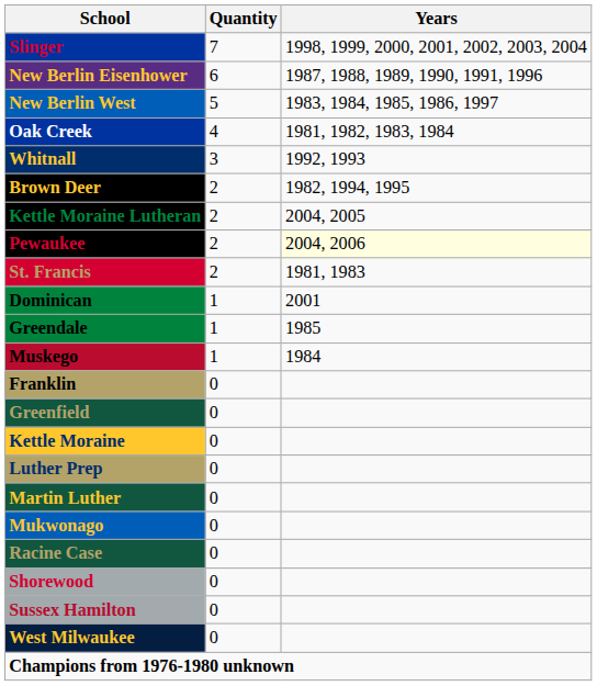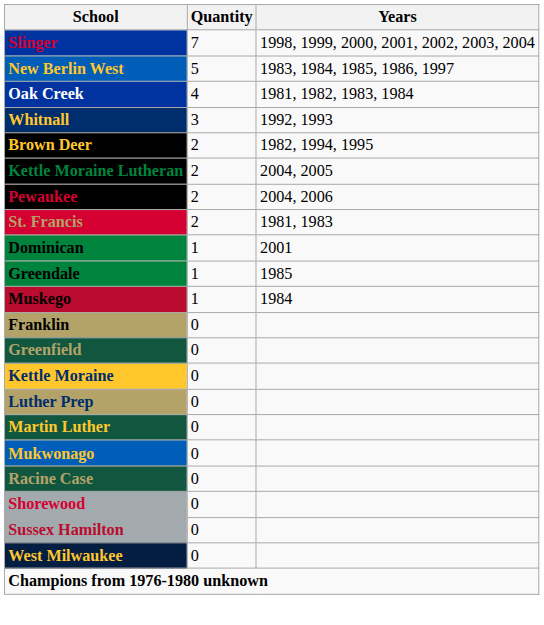 <table class="wikitable">
 <tr>
 <th>School</th>
 <th>Quantity</th>
 <th>Years</th>
 </tr>
 <tr>
 <td style="background: #0032a0; color: #d50032"><strong>Slinger</strong></td>
 <td>7</td>
 <td>1998, 1999, 2000, 2001, 2002, 2003, 2004</td>
-</tr>
-<tr>
-<td style="background: #582c83; color: #ffc72c"><strong>New Berlin Eisenhower</strong></td>
-<td>6</td>
-<td>1987, 1988, 1989, 1990, 1991, 1996</td>
 </tr>
 <tr>
 <td style="background: #005eb8; color: #ffc72c"><strong>New Berlin West</strong></td>
 <td>5</td>
 <td>1983, 1984, 1985, 1986, 1997</td>
 </tr>
 <tr>
 <td style="background: #0032a0; color: white"><strong>Oak Creek</strong></td>
 <td>4</td>
 <td>1981, 1982, 1983, 1984</td>
 </tr>
 <tr>
 <td style="background: #002d6c; color: #ffc72c"><strong>Whitnall</strong></td>
 <td>3</td>
 <td>1992, 1993</td>
 </tr>
 <tr>
 <td style="background: black; color: #ffc72c"><strong>Brown Deer</strong></td>
 <td>2</td>
 <td>1982, 1994, 1995</td>
 </tr>
 <tr>
 <td style="background: black; color: #00843d"><strong>Kettle Moraine Lutheran</strong></td>
 <td>2</td>
 <td>2004, 2005</td>
 </tr>
 <tr>
 <td style="background: black; color: #d50032"><strong>Pewaukee</strong></td>
 <td>2</td>
-<td style="background: lightyellow;">2004, 2006</td>
+<td>2004, 2006</td>
 </tr>
 <tr>
 <td style="background: #d50032; color: #b3a369"><strong>St. Francis</strong></td>
 <td>2</td>
 <td>1981, 1983</td>
 </tr>
 <tr>
 <td style="background: #00843d; color: black"><strong>Dominican</strong></td>
 <td>1</td>
 <td>2001</td>
 </tr>
 <tr>
 <td style="background: #00843d; color: black"><strong>Greendale</strong></td>
 <td>1</td>
 <td>1985</td>
 </tr>
 <tr>
 <td style="background: #ba0c2f; color: black"><strong>Muskego</strong></td>
 <td>1</td>
 <td>1984</td>
 </tr>
 <tr>
 <td style="background: #b3a369; color: black"><strong>Franklin</strong></td>
 <td>0</td>
 <td></td>
 </tr>
 <tr>
 <td style="background: #115740; color: #b3a369"><strong>Greenfield</strong></td>
 <td>0</td>
 <td></td>
 </tr>
 <tr>
 <td style="background: #ffc72c; color: #002d6c"><strong>Kettle Moraine</strong></td>
 <td>0</td>
 <td></td>
 </tr>
 <tr>
 <td style="background: #b3a369; color: #002d6c"><strong>Luther Prep</strong></td>
 <td>0</td>
 <td></td>
 </tr>
 <tr>
 <td style="background: #115740; color: #ffc72c"><strong>Martin Luther</strong></td>
 <td>0</td>
 <td></td>
 </tr>
 <tr>
 <td style="background: #005eb8; color: #ffc72c"><strong>Mukwonago</strong></td>
 <td>0</td>
 <td></td>
 </tr>
 <tr>
 <td style="background: #115740; color: #b3a369"><strong>Racine Case</strong></td>
 <td>0</td>
 <td></td>
 </tr>
 <tr>
 <td style="background: #a2aaad; color: #d50032"><strong>Shorewood</strong></td>
 <td>0</td>
 <td></td>
 </tr>
 <tr>
 <td style="background: #a2aaad; color: #ba0c2f"><strong>Sussex Hamilton</strong></td>
 <td>0</td>
 <td></td>
 </tr>
 <tr>
 <td style="background: #041e42; color: #ffc72c"><strong>West Milwaukee</strong></td>
 <td>0</td>
 <td></td>
 </tr>
 <tr>
 <td colspan="3"><strong>Champions from 1976-1980 unknown</strong></td>
 </tr>
 </table>
